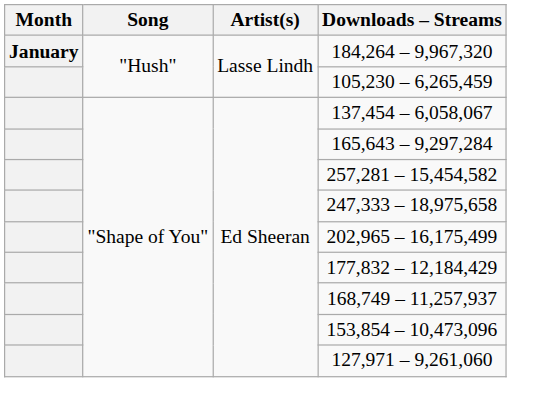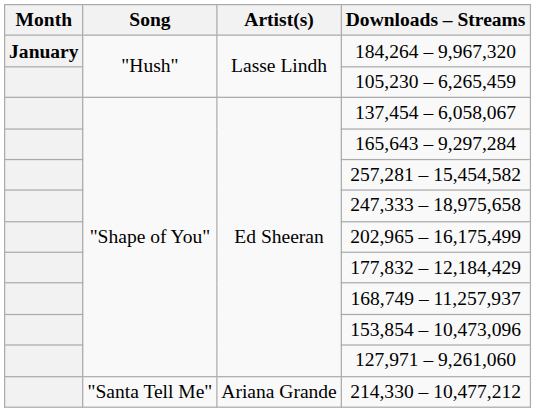 <table class="wikitable plainrowheaders" style="text-align:center">
 <tr>
 <th>Month</th>
 <th>Song</th>
 <th>Artist(s)</th>
 <th>Downloads – Streams</th>
 </tr>
 <tr>
 <th scope="row">January</th>
 <td rowspan="2">"Hush"</td>
 <td rowspan="2">Lasse Lindh</td>
 <td>184,264 – 9,967,320</td>
 </tr>
 <tr>
 <th scope="row"></th>
 <td>105,230 – 6,265,459</td>
 </tr>
 <tr>
 <th scope="row"></th>
 <td rowspan="9">"Shape of You"</td>
 <td rowspan="9">Ed Sheeran</td>
 <td>137,454 – 6,058,067</td>
 </tr>
 <tr>
 <th scope="row"></th>
 <td>165,643 – 9,297,284</td>
 </tr>
 <tr>
 <th scope="row"></th>
 <td>257,281 – 15,454,582</td>
 </tr>
 <tr>
 <th scope="row"></th>
 <td>247,333 – 18,975,658</td>
 </tr>
 <tr>
 <th scope="row"></th>
 <td>202,965 – 16,175,499</td>
 </tr>
 <tr>
 <th scope="row"></th>
 <td>177,832 – 12,184,429</td>
 </tr>
 <tr>
 <th scope="row"></th>
 <td>168,749 – 11,257,937</td>
 </tr>
 <tr>
 <th scope="row"></th>
 <td>153,854 – 10,473,096</td>
 </tr>
 <tr>
 <th scope="row"></th>
 <td>127,971 – 9,261,060</td>
 </tr>
+<tr>
+<th scope="row"></th>
+<td rowspan="1">"Santa Tell Me"</td>
+<td rowspan="1">Ariana Grande</td>
+<td>214,330 – 10,477,212</td>
+</tr>
 </table>
